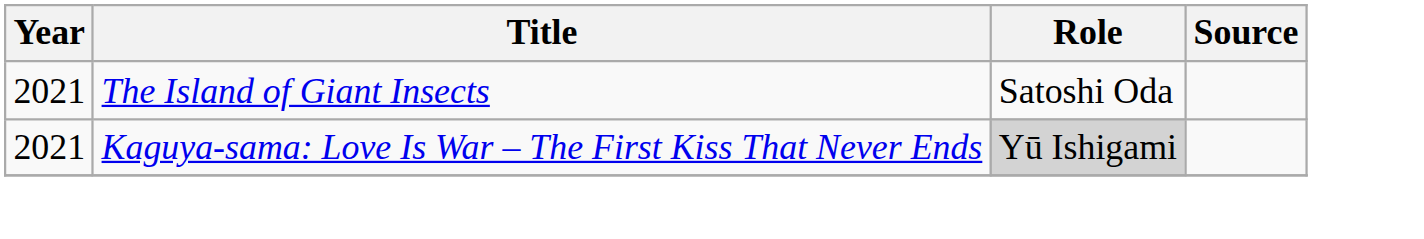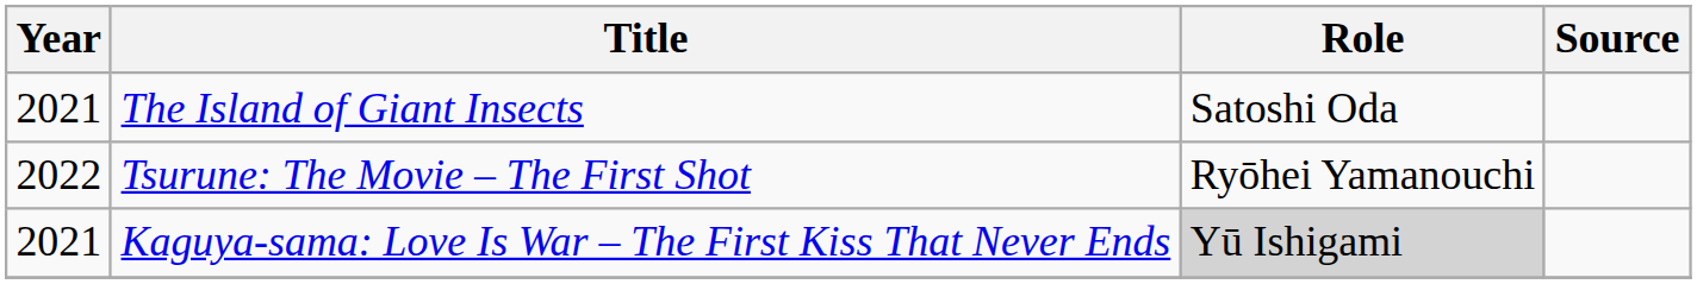 <table class="wikitable sortable plainrowheaders">
 <tr>
 <th>Year</th>
 <th>Title</th>
 <th>Role</th>
 <th class="unsortable">Source</th>
 </tr>
 <tr>
 <td>2021</td>
 <td><em><a href='#'>The Island of Giant Insects</a></em></td>
 <td>Satoshi Oda</td>
 <td></td>
 </tr>
 <tr>
+<td>2022</td>
+<td><em><a href='#'>Tsurune: The Movie – The First Shot</a></em></td>
+<td>Ryōhei Yamanouchi</td>
+<td></td>
+</tr>
+<tr>
 <td>2021</td>
 <td><em><a href='#'>Kaguya-sama: Love Is War – The First Kiss That Never Ends</a></em></td>
 <td style="background: lightgrey;">Yū Ishigami</td>
 <td></td>
 </tr>
 <tr>
 </tr>
 </table>
